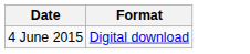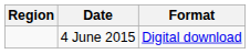 <table class=wikitable>
 <tr>
+<th>Region</th>
 <th>Date</th>
 <th>Format</th>
 </tr>
 <tr>
+<td></td>
 <td>4 June 2015</td>
 <td><a href='#'>Digital download</a></td>
 </tr>
 </table>
